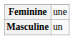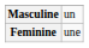 <table class="wikitable">
 <tr>
+</tr>
+<tr>
+<th>Masculine</th>
+<td>un</td>
 </tr>
 <tr>
 <th>Feminine</th>
 <td>une</td>
 </tr>
-<tr>
-<th>Masculine</th>
-<td>un</td>
-</tr>
 </table>
